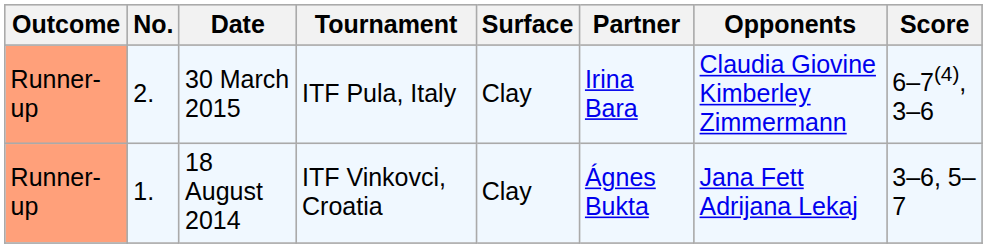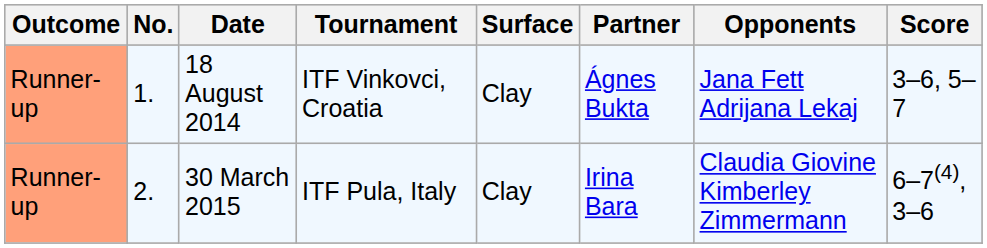 <table class="sortable wikitable" style=font-size:97%>
 <tr>
 <th>Outcome</th>
 <th>No.</th>
 <th>Date</th>
 <th>Tournament</th>
 <th>Surface</th>
 <th>Partner</th>
 <th>Opponents</th>
 <th class="unsortable">Score</th>
 </tr>
 <tr style="background:#f0f8ff;">
 <td style="background:#ffa07a;">Runner-up</td>
+<td>1.</td>
+<td>18 August 2014</td>
+<td>ITF Vinkovci, Croatia</td>
+<td>Clay</td>
+<td> <a href='#'>Ágnes Bukta</a></td>
+<td> <a href='#'>Jana Fett</a> <br>  <a href='#'>Adrijana Lekaj</a></td>
+<td>3–6, 5–7</td>
+</tr>
+<tr style="background:#f0f8ff;">
+<td style="background:#ffa07a;">Runner-up</td>
 <td>2.</td>
 <td>30 March 2015</td>
 <td>ITF Pula, Italy</td>
 <td>Clay</td>
 <td> <a href='#'>Irina Bara</a></td>
 <td> <a href='#'>Claudia Giovine</a> <br>  <a href='#'>Kimberley Zimmermann</a></td>
 <td>6–7<sup>(4)</sup>, 3–6</td>
 </tr>
-<tr style="background:#f0f8ff;">
-<td style="background:#ffa07a;">Runner-up</td>
-<td>1.</td>
-<td>18 August 2014</td>
-<td>ITF Vinkovci, Croatia</td>
-<td>Clay</td>
-<td> <a href='#'>Ágnes Bukta</a></td>
-<td> <a href='#'>Jana Fett</a> <br>  <a href='#'>Adrijana Lekaj</a></td>
-<td>3–6, 5–7</td>
-</tr>
 </table>
